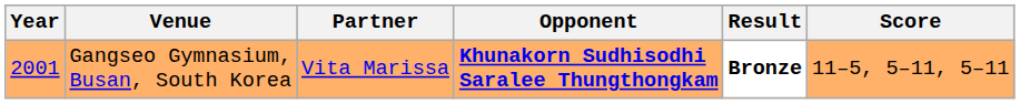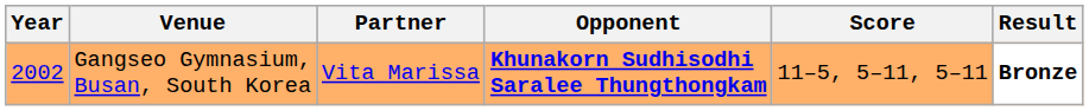 <table class="sortable wikitable" style="font-size: 90%">
 <tr>
 <th>Year</th>
 <th>Venue</th>
 <th>Partner</th>
 <th>Opponent</th>
+<th>Score</th>
 <th>Result</th>
-<th>Score</th>
 </tr>
 <tr style="background:#FFB069">
-<td align="center"><a href='#'>2001</a></td>
+<td align="center"><a href='#'>2002</a></td>
 <td align="left">Gangseo Gymnasium,<br><a href='#'>Busan</a>, South Korea</td>
 <td align="left"> <a href='#'>Vita Marissa</a></td>
 <td align="left"><strong> <a href='#'>Khunakorn Sudhisodhi</a> <br>  <a href='#'>Saralee Thungthongkam</a></strong></td>
+<td align="left">11–5, 5–11, 5–11</td>
 <td style="text-align:left; background:white"> <strong>Bronze</strong></td>
-<td align="left">11–5, 5–11, 5–11</td>
 </tr>
 </table>
